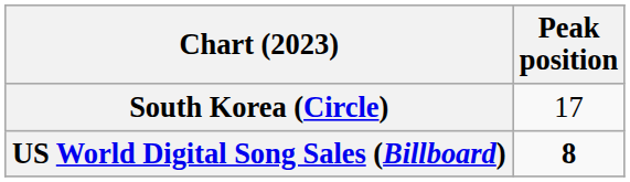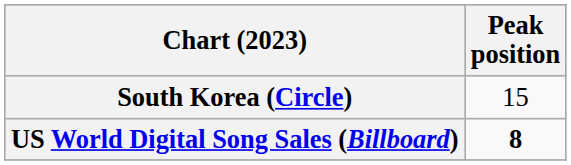 <table class="wikitable sortable plainrowheaders" style="text-align:center">
 <tr>
 <th scope="col">Chart (2023)</th>
 <th scope="col">Peak<br>position</th>
 </tr>
 <tr>
 <th scope="row">South Korea (<a href='#'>Circle</a>)</th>
-<td>17</td>
+<td>15</td>
 </tr>
 <tr>
 <th scope="row">US <a href='#'>World Digital Song Sales</a> (<em><a href='#'>Billboard</a></em>)</th>
 <td><strong>8</strong></td>
 </tr>
 </table>
